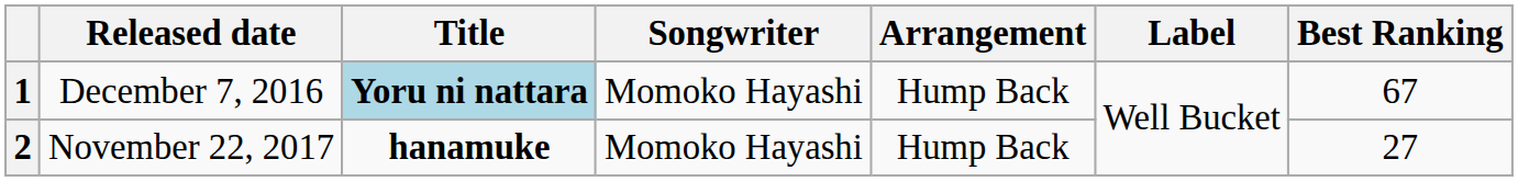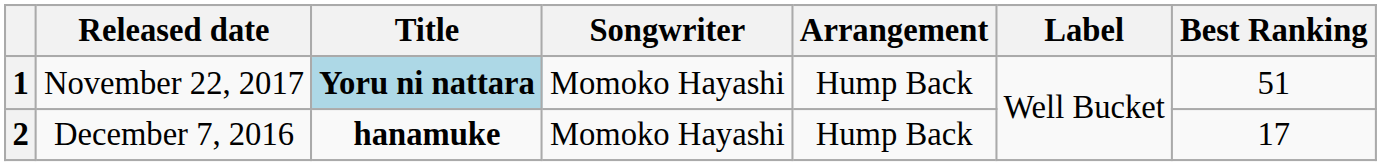 <table class="wikitable" style="text-align:center">
 <tr>
 <th></th>
 <th>Released date</th>
 <th>Title</th>
 <th>Songwriter</th>
 <th>Arrangement</th>
 <th>Label</th>
 <th>Best Ranking</th>
 </tr>
 <tr>
 <th>1</th>
-<td>December 7, 2016</td>
+<td>November 22, 2017</td>
 <td style="background: lightblue;"><strong>Yoru ni nattara</strong></td>
 <td>Momoko Hayashi</td>
 <td>Hump Back</td>
 <td rowspan="2">Well Bucket</td>
-<td>67</td>
+<td>51</td>
 </tr>
 <tr>
 <th>2</th>
-<td>November 22, 2017</td>
+<td>December 7, 2016</td>
 <td><strong>hanamuke</strong></td>
 <td>Momoko Hayashi</td>
 <td>Hump Back</td>
-<td>27</td>
+<td>17</td>
 </tr>
 </table>
